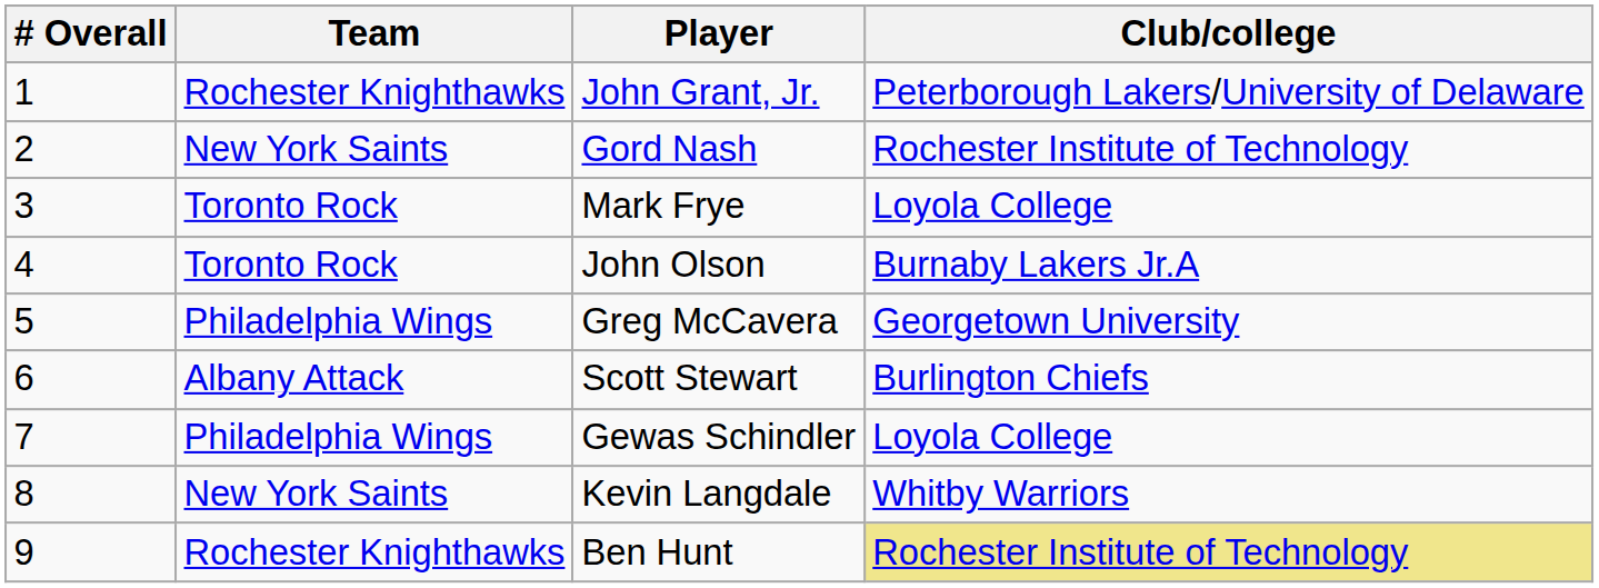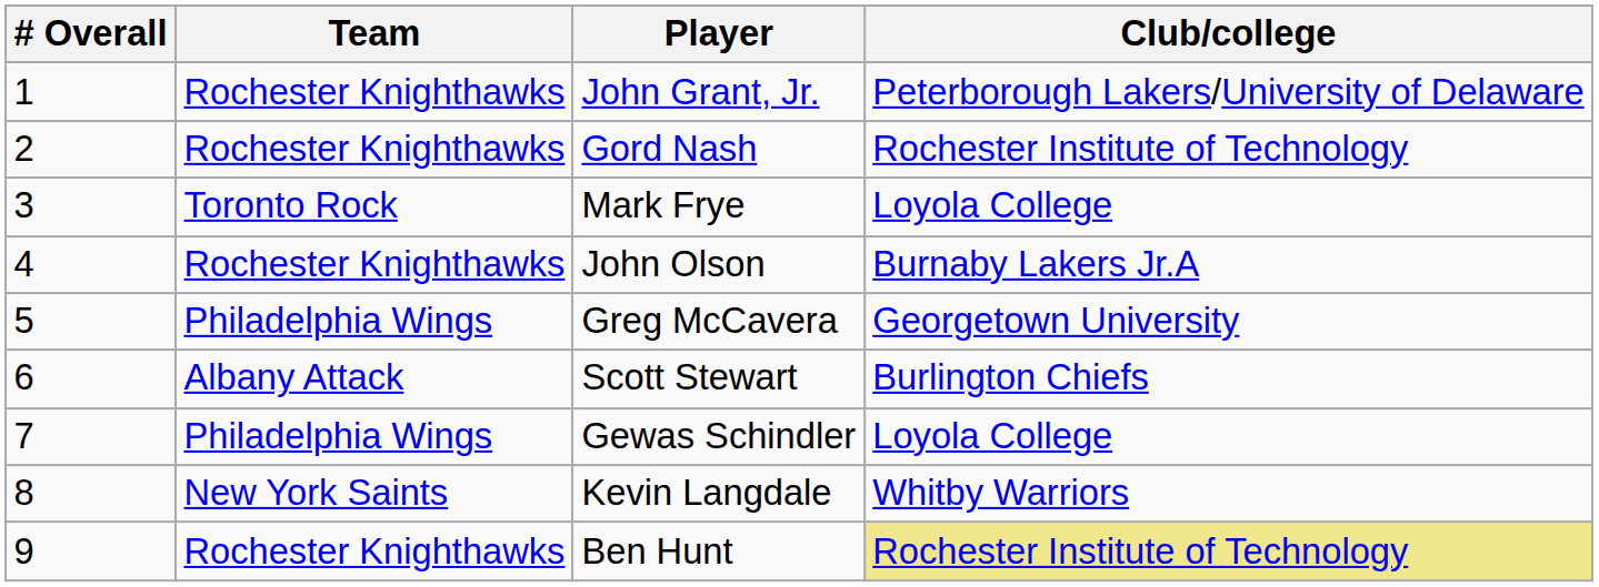 <table class="wikitable">
 <tr>
 <th># Overall</th>
 <th>Team</th>
 <th>Player</th>
 <th>Club/college</th>
 </tr>
 <tr>
 <td>1</td>
 <td><a href='#'>Rochester Knighthawks</a></td>
 <td><a href='#'>John Grant, Jr.</a></td>
 <td><a href='#'>Peterborough Lakers</a>/<a href='#'>University of Delaware</a></td>
 </tr>
 <tr>
 <td>2</td>
-<td><a href='#'>New York Saints</a></td>
+<td><a href='#'>Rochester Knighthawks</a></td>
 <td><a href='#'>Gord Nash</a></td>
 <td><a href='#'>Rochester Institute of Technology</a></td>
 </tr>
 <tr>
 <td>3</td>
 <td><a href='#'>Toronto Rock</a></td>
 <td>Mark Frye</td>
 <td><a href='#'>Loyola College</a></td>
 </tr>
 <tr>
 <td>4</td>
-<td><a href='#'>Toronto Rock</a></td>
+<td><a href='#'>Rochester Knighthawks</a></td>
 <td>John Olson</td>
 <td><a href='#'>Burnaby Lakers Jr.A</a></td>
 </tr>
 <tr>
 <td>5</td>
 <td><a href='#'>Philadelphia Wings</a></td>
 <td>Greg McCavera</td>
 <td><a href='#'>Georgetown University</a></td>
 </tr>
 <tr>
 <td>6</td>
 <td><a href='#'>Albany Attack</a></td>
 <td>Scott Stewart</td>
 <td><a href='#'>Burlington Chiefs</a></td>
 </tr>
 <tr>
 <td>7</td>
 <td><a href='#'>Philadelphia Wings</a></td>
 <td>Gewas Schindler</td>
 <td><a href='#'>Loyola College</a></td>
 </tr>
 <tr>
 <td>8</td>
 <td><a href='#'>New York Saints</a></td>
 <td>Kevin Langdale</td>
 <td><a href='#'>Whitby Warriors</a></td>
 </tr>
 <tr>
 <td>9</td>
 <td><a href='#'>Rochester Knighthawks</a></td>
 <td>Ben Hunt</td>
 <td style="background: khaki;"><a href='#'>Rochester Institute of Technology</a></td>
 </tr>
 </table>
